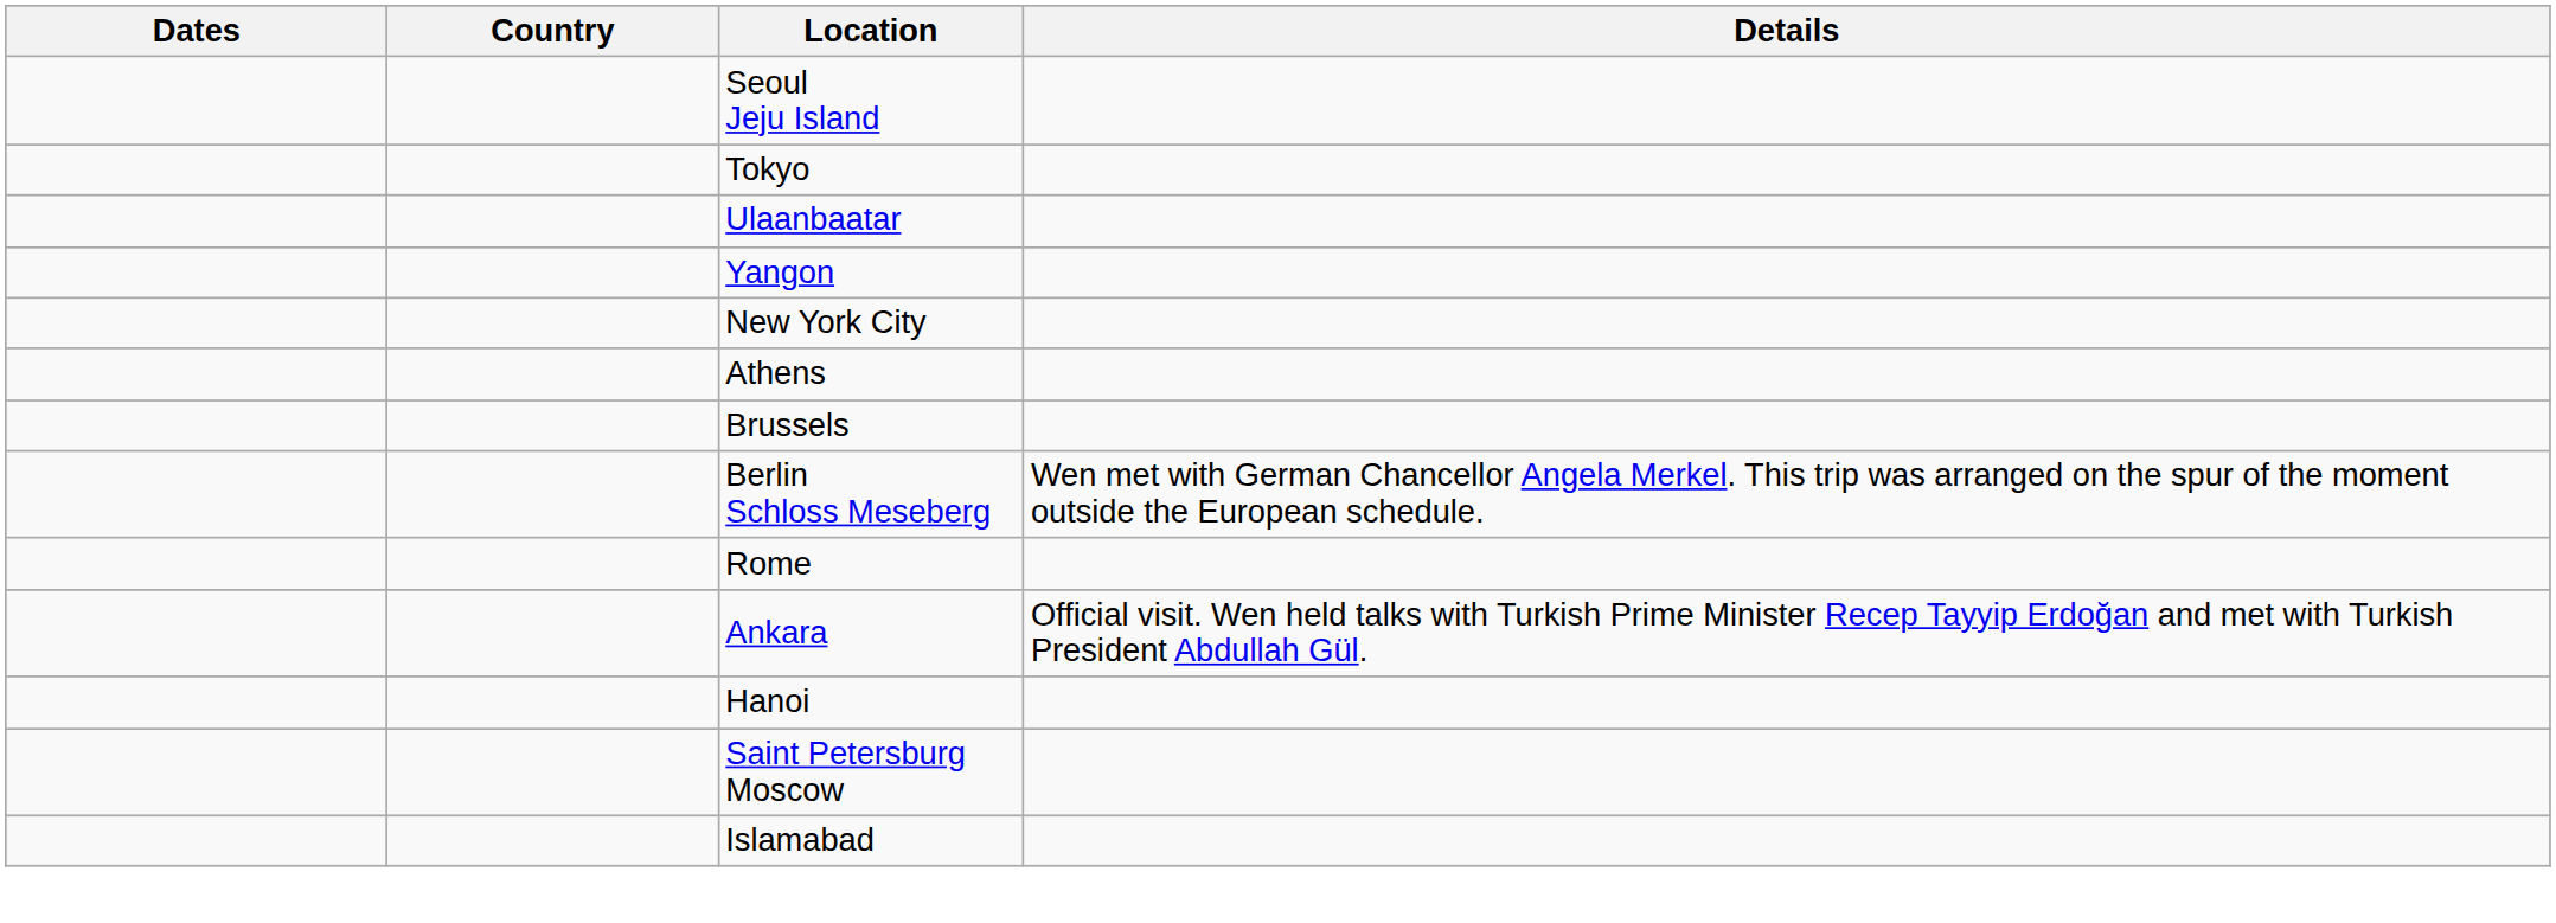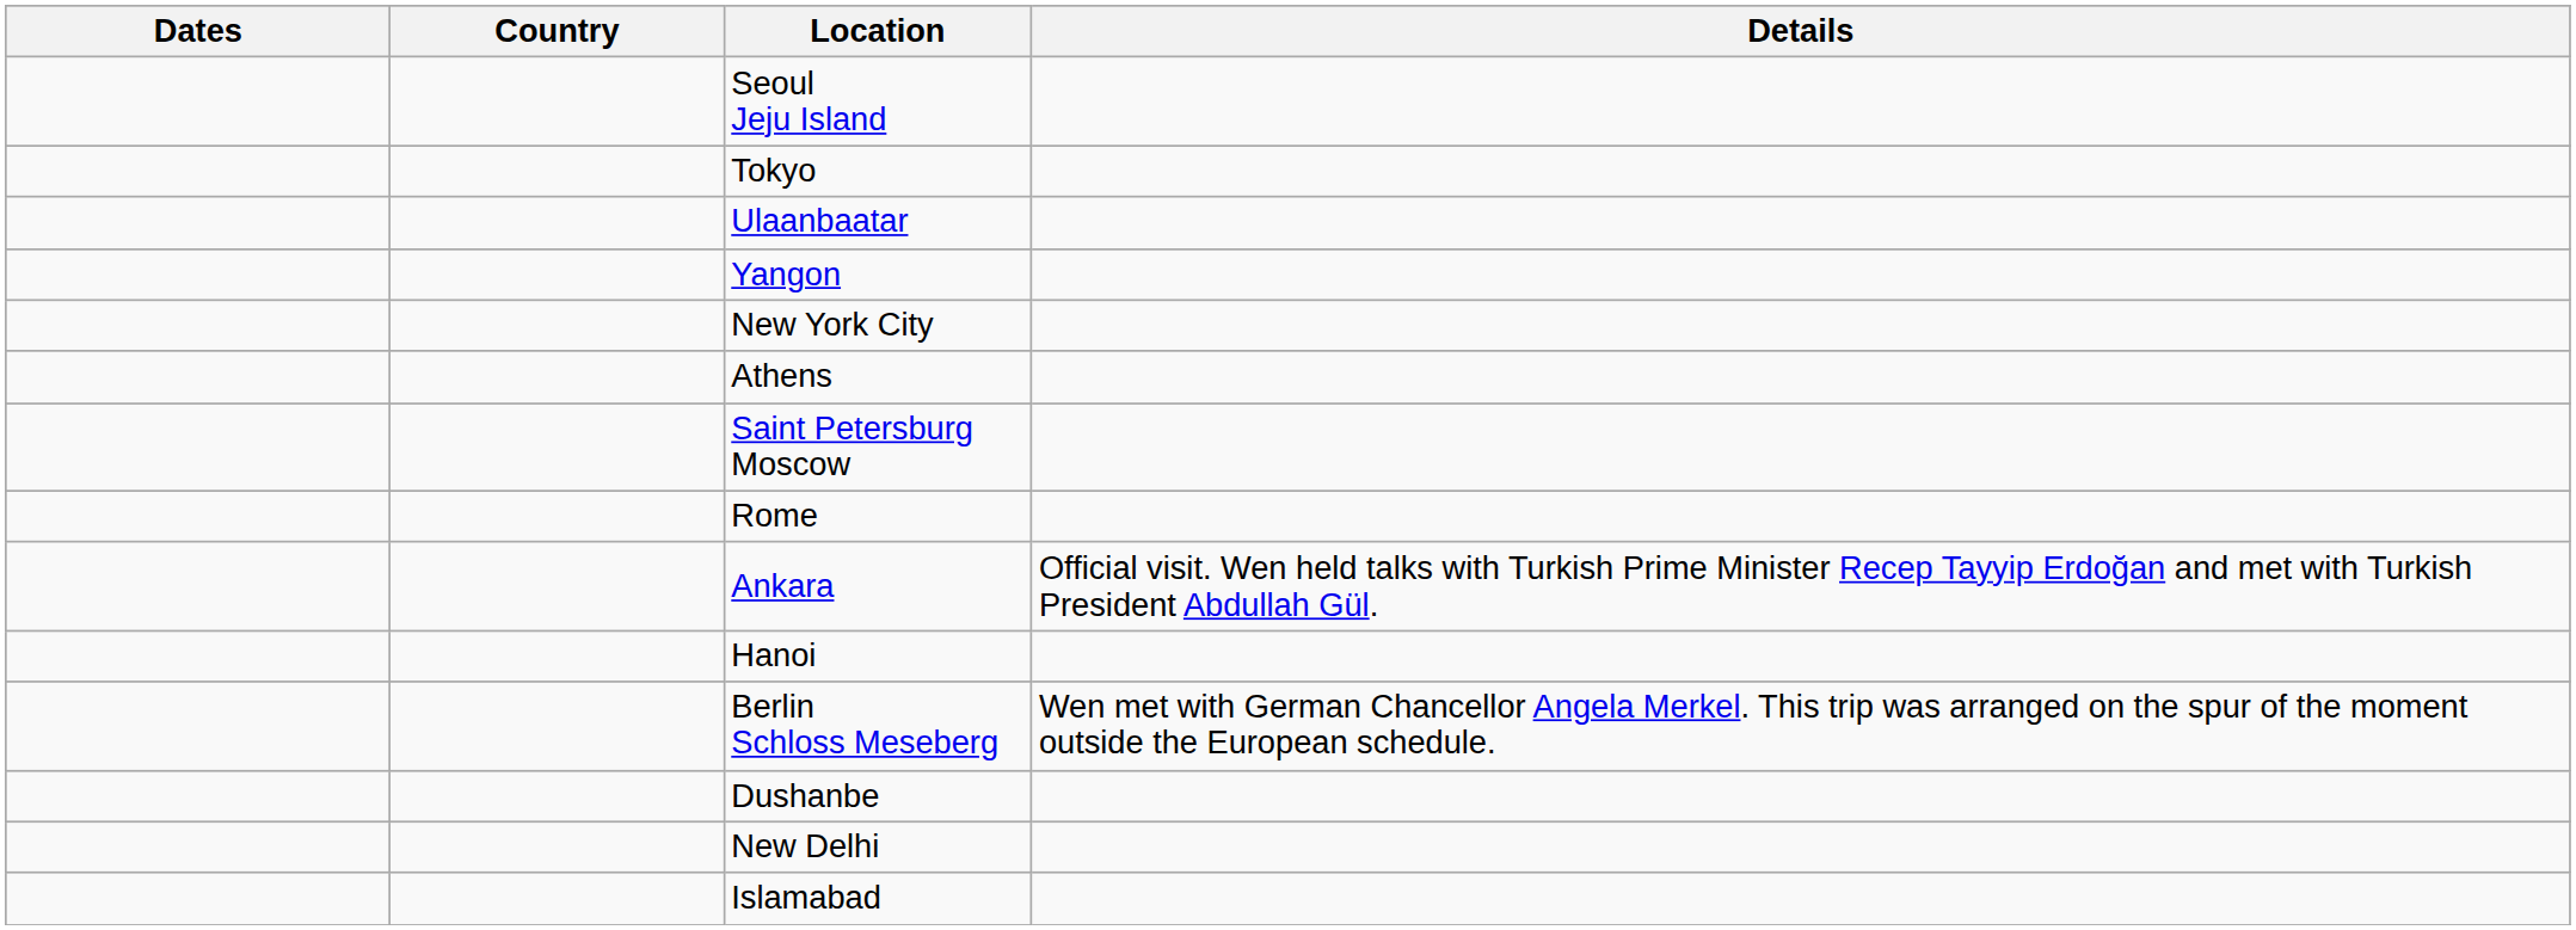 <table class="wikitable sortable mw-collapsible" border="1" style="margin: 1em auto 1em auto">
 <tr>
 <th style="width: 15%;">Dates</th>
 <th style="width: 13%;">Country</th>
 <th style="width: 12%;">Location</th>
 <th style="width: 60%;">Details</th>
 </tr>
 <tr>
 <td></td>
 <td></td>
 <td>Seoul<br><a href='#'>Jeju Island</a></td>
 <td></td>
 </tr>
 <tr>
 <td></td>
 <td></td>
 <td>Tokyo</td>
 <td></td>
 </tr>
 <tr>
 <td></td>
 <td></td>
 <td><a href='#'>Ulaanbaatar</a></td>
 <td></td>
 </tr>
 <tr>
 <td></td>
 <td></td>
 <td><a href='#'>Yangon</a></td>
 <td></td>
 </tr>
 <tr>
 <td></td>
 <td></td>
 <td>New York City</td>
 <td></td>
 </tr>
 <tr>
 <td></td>
 <td></td>
 <td>Athens</td>
 <td></td>
 </tr>
 <tr>
 <td></td>
 <td></td>
-<td>Brussels</td>
+<td><a href='#'>Saint Petersburg</a><br>Moscow</td>
 <td></td>
-</tr>
-<tr>
-<td></td>
-<td></td>
-<td>Berlin<br><a href='#'>Schloss Meseberg</a></td>
-<td>Wen met with German Chancellor <a href='#'>Angela Merkel</a>. This trip was arranged on the spur of the moment outside the European schedule.</td>
 </tr>
 <tr>
 <td></td>
 <td></td>
 <td>Rome</td>
 <td></td>
 </tr>
 <tr>
 <td></td>
 <td></td>
 <td><a href='#'>Ankara</a></td>
 <td>Official visit. Wen held talks with Turkish Prime Minister <a href='#'>Recep Tayyip Erdoğan</a> and met with Turkish President <a href='#'>Abdullah Gül</a>.</td>
 </tr>
 <tr>
 <td></td>
 <td></td>
 <td>Hanoi</td>
 <td></td>
 </tr>
 <tr>
 <td></td>
 <td></td>
-<td><a href='#'>Saint Petersburg</a><br>Moscow</td>
+<td>Berlin<br><a href='#'>Schloss Meseberg</a></td>
+<td>Wen met with German Chancellor <a href='#'>Angela Merkel</a>. This trip was arranged on the spur of the moment outside the European schedule.</td>
+</tr>
+<tr>
+<td></td>
+<td></td>
+<td>Dushanbe</td>
+<td></td>
+</tr>
+<tr>
+<td></td>
+<td></td>
+<td>New Delhi</td>
 <td></td>
 </tr>
 <tr>
 <td></td>
 <td></td>
 <td>Islamabad</td>
 <td></td>
 </tr>
 </table>
